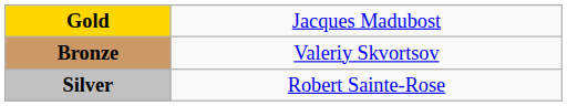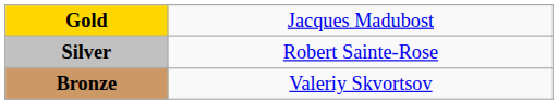 <table class="wikitable" style="text-align:center; " width="35%">
 <tr>
 <td bgcolor="gold"><strong>Gold</strong></td>
 <td><a href='#'>Jacques Madubost</a><br>  <small><em></em></small></td>
 </tr>
 <tr>
+<td bgcolor="silver"><strong>Silver</strong></td>
+<td><a href='#'>Robert Sainte-Rose</a><br>  <small><em></em></small></td>
+</tr>
+<tr>
 <td bgcolor="CC9966"><strong>Bronze</strong></td>
 <td><a href='#'>Valeriy Skvortsov</a><br>  <small><em></em></small></td>
 </tr>
-<tr>
-<td bgcolor="silver"><strong>Silver</strong></td>
-<td><a href='#'>Robert Sainte-Rose</a><br>  <small><em></em></small></td>
-</tr>
 </table>
